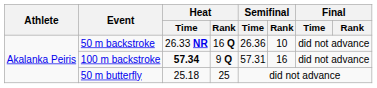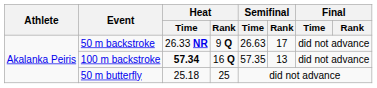 <table class=wikitable style="font-size:90%">
 <tr>
 <th rowspan=2>Athlete</th>
 <th rowspan=2>Event</th>
 <th colspan="2">Heat</th>
 <th colspan="2">Semifinal</th>
 <th colspan="2">Final</th>
 </tr>
 <tr style="font-size:95%">
 <th>Time</th>
 <th>Rank</th>
 <th>Time</th>
 <th>Rank</th>
 <th>Time</th>
 <th>Rank</th>
 </tr>
 <tr align=center>
 <td align=left rowspan=3><a href='#'>Akalanka Peiris</a></td>
 <td align=left><a href='#'>50 m backstroke</a></td>
 <td>26.33 <strong><a href='#'>NR</a></strong></td>
-<td>16 <strong>Q</strong></td>
-<td>26.36</td>
-<td>10</td>
+<td>9 <strong>Q</strong></td>
+<td>26.63</td>
+<td>17</td>
 <td colspan=2>did not advance</td>
 </tr>
 <tr align=center>
 <td align=left><a href='#'>100 m backstroke</a></td>
 <td><strong>57.34</strong></td>
-<td>9 <strong>Q</strong></td>
-<td>57.31</td>
-<td>16</td>
+<td>16 <strong>Q</strong></td>
+<td>57.35</td>
+<td>13</td>
 <td colspan=2>did not advance</td>
 </tr>
 <tr align=center>
 <td align=left><a href='#'>50 m butterfly</a></td>
 <td>25.18</td>
 <td>25</td>
 <td colspan=4>did not advance</td>
 </tr>
 </table>
